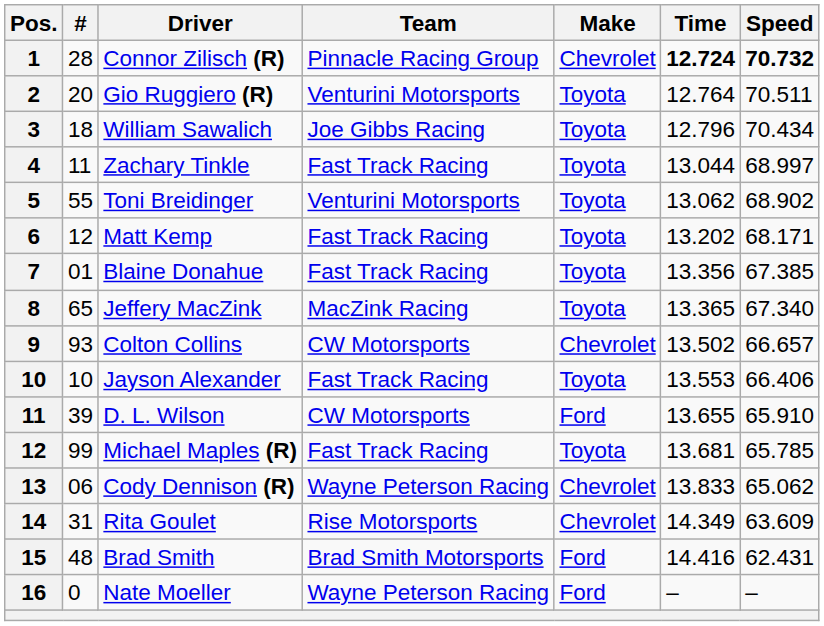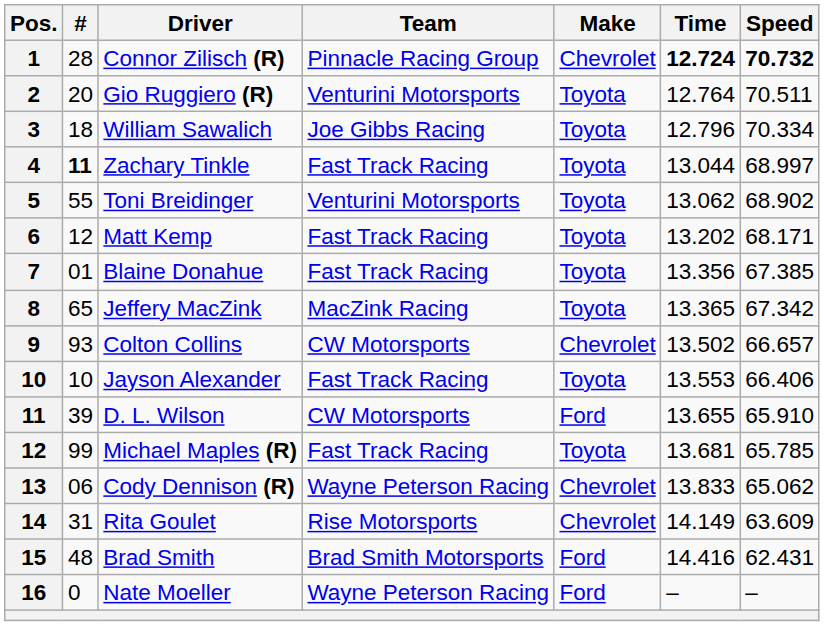 <table class="wikitable" style="font-size:95%">
 <tr>
 <th>Pos.</th>
 <th>#</th>
 <th>Driver</th>
 <th>Team</th>
 <th>Make</th>
 <th>Time</th>
 <th>Speed</th>
 </tr>
 <tr>
 <th>1</th>
 <td>28</td>
 <td><a href='#'>Connor Zilisch</a> <strong>(R)</strong></td>
 <td><a href='#'>Pinnacle Racing Group</a></td>
 <td><a href='#'>Chevrolet</a></td>
 <td><strong>12.724</strong></td>
 <td><strong>70.732</strong></td>
 </tr>
 <tr>
 <th>2</th>
 <td>20</td>
 <td><a href='#'>Gio Ruggiero</a> <strong>(R)</strong></td>
 <td><a href='#'>Venturini Motorsports</a></td>
 <td><a href='#'>Toyota</a></td>
 <td>12.764</td>
 <td>70.511</td>
 </tr>
 <tr>
 <th>3</th>
 <td>18</td>
 <td><a href='#'>William Sawalich</a></td>
 <td><a href='#'>Joe Gibbs Racing</a></td>
 <td><a href='#'>Toyota</a></td>
 <td>12.796</td>
-<td>70.434</td>
+<td>70.334</td>
 </tr>
 <tr>
 <th>4</th>
-<td>11</td>
+<td><strong>11</strong></td>
 <td><a href='#'>Zachary Tinkle</a></td>
 <td><a href='#'>Fast Track Racing</a></td>
 <td><a href='#'>Toyota</a></td>
 <td>13.044</td>
 <td>68.997</td>
 </tr>
 <tr>
 <th>5</th>
 <td>55</td>
 <td><a href='#'>Toni Breidinger</a></td>
 <td><a href='#'>Venturini Motorsports</a></td>
 <td><a href='#'>Toyota</a></td>
 <td>13.062</td>
 <td>68.902</td>
 </tr>
 <tr>
 <th>6</th>
 <td>12</td>
 <td><a href='#'>Matt Kemp</a></td>
 <td><a href='#'>Fast Track Racing</a></td>
 <td><a href='#'>Toyota</a></td>
 <td>13.202</td>
 <td>68.171</td>
 </tr>
 <tr>
 <th>7</th>
 <td>01</td>
 <td><a href='#'>Blaine Donahue</a></td>
 <td><a href='#'>Fast Track Racing</a></td>
 <td><a href='#'>Toyota</a></td>
 <td>13.356</td>
 <td>67.385</td>
 </tr>
 <tr>
 <th>8</th>
 <td>65</td>
 <td><a href='#'>Jeffery MacZink</a></td>
 <td><a href='#'>MacZink Racing</a></td>
 <td><a href='#'>Toyota</a></td>
 <td>13.365</td>
-<td>67.340</td>
+<td>67.342</td>
 </tr>
 <tr>
 <th>9</th>
 <td>93</td>
 <td><a href='#'>Colton Collins</a></td>
 <td><a href='#'>CW Motorsports</a></td>
 <td><a href='#'>Chevrolet</a></td>
 <td>13.502</td>
 <td>66.657</td>
 </tr>
 <tr>
 <th>10</th>
 <td>10</td>
 <td><a href='#'>Jayson Alexander</a></td>
 <td><a href='#'>Fast Track Racing</a></td>
 <td><a href='#'>Toyota</a></td>
 <td>13.553</td>
 <td>66.406</td>
 </tr>
 <tr>
 <th>11</th>
 <td>39</td>
 <td><a href='#'>D. L. Wilson</a></td>
 <td><a href='#'>CW Motorsports</a></td>
 <td><a href='#'>Ford</a></td>
 <td>13.655</td>
 <td>65.910</td>
 </tr>
 <tr>
 <th>12</th>
 <td>99</td>
 <td><a href='#'>Michael Maples</a> <strong>(R)</strong></td>
 <td><a href='#'>Fast Track Racing</a></td>
 <td><a href='#'>Toyota</a></td>
 <td>13.681</td>
 <td>65.785</td>
 </tr>
 <tr>
 <th>13</th>
 <td>06</td>
 <td><a href='#'>Cody Dennison</a> <strong>(R)</strong></td>
 <td><a href='#'>Wayne Peterson Racing</a></td>
 <td><a href='#'>Chevrolet</a></td>
 <td>13.833</td>
 <td>65.062</td>
 </tr>
 <tr>
 <th>14</th>
 <td>31</td>
 <td><a href='#'>Rita Goulet</a></td>
 <td><a href='#'>Rise Motorsports</a></td>
 <td><a href='#'>Chevrolet</a></td>
-<td>14.349</td>
+<td>14.149</td>
 <td>63.609</td>
 </tr>
 <tr>
 <th>15</th>
 <td>48</td>
 <td><a href='#'>Brad Smith</a></td>
 <td><a href='#'>Brad Smith Motorsports</a></td>
 <td><a href='#'>Ford</a></td>
 <td>14.416</td>
 <td>62.431</td>
 </tr>
 <tr>
 <th>16</th>
 <td>0</td>
 <td><a href='#'>Nate Moeller</a></td>
 <td><a href='#'>Wayne Peterson Racing</a></td>
 <td><a href='#'>Ford</a></td>
 <td>–</td>
 <td>–</td>
 </tr>
 <tr>
 <th colspan="7"></th>
 </tr>
 </table>
